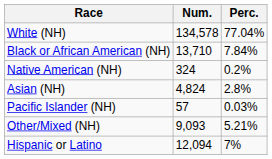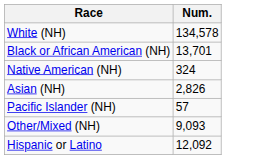 <table class="wikitable">
 <tr>
 <th>Race</th>
 <th>Num.</th>
-<th>Perc.</th>
 </tr>
 <tr>
 <td><a href='#'>White</a> (NH)</td>
 <td>134,578</td>
-<td>77.04%</td>
 </tr>
 <tr>
 <td><a href='#'>Black or African American</a> (NH)</td>
-<td>13,710</td>
-<td>7.84%</td>
+<td>13,701</td>
 </tr>
 <tr>
 <td><a href='#'>Native American</a> (NH)</td>
 <td>324</td>
-<td>0.2%</td>
 </tr>
 <tr>
 <td><a href='#'>Asian</a> (NH)</td>
-<td>4,824</td>
-<td>2.8%</td>
+<td>2,826</td>
 </tr>
 <tr>
 <td><a href='#'>Pacific Islander</a> (NH)</td>
 <td>57</td>
-<td>0.03%</td>
 </tr>
 <tr>
 <td><a href='#'>Other/Mixed</a> (NH)</td>
 <td>9,093</td>
-<td>5.21%</td>
 </tr>
 <tr>
 <td><a href='#'>Hispanic</a> or <a href='#'>Latino</a></td>
-<td>12,094</td>
-<td>7%</td>
+<td>12,092</td>
 </tr>
 </table>
